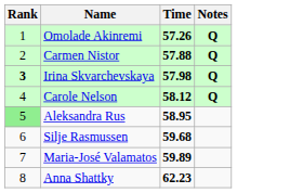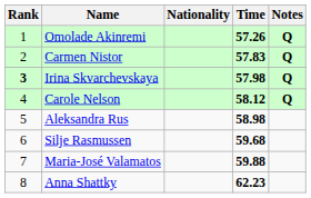 <table class="wikitable sortable" style="text-align:center">
 <tr>
 <th>Rank</th>
 <th>Name</th>
+<th>Nationality</th>
 <th>Time</th>
 <th>Notes</th>
 </tr>
 <tr bgcolor=ccffcc>
 <td>1</td>
 <td align=left><a href='#'>Omolade Akinremi</a></td>
+<td align=left></td>
 <td><strong>57.26</strong></td>
 <td><strong>Q</strong></td>
 </tr>
 <tr bgcolor=ccffcc>
 <td>2</td>
 <td align=left><a href='#'>Carmen Nistor</a></td>
-<td><strong>57.88</strong></td>
+<td align=left></td>
+<td><strong>57.83</strong></td>
 <td><strong>Q</strong></td>
 </tr>
 <tr bgcolor=ccffcc>
 <td><strong>3</strong></td>
 <td align=left><a href='#'>Irina Skvarchevskaya</a></td>
+<td align=left></td>
 <td><strong>57.98</strong></td>
 <td><strong>Q</strong></td>
 </tr>
 <tr bgcolor=ccffcc>
 <td>4</td>
 <td align=left><a href='#'>Carole Nelson</a></td>
+<td align=left></td>
 <td><strong>58.12</strong></td>
 <td><strong>Q</strong></td>
 </tr>
 <tr>
-<td style="background: lightgreen;">5</td>
+<td>5</td>
 <td align=left><a href='#'>Aleksandra Rus</a></td>
-<td><strong>58.95</strong></td>
+<td align=left></td>
+<td><strong>58.98</strong></td>
 <td></td>
 </tr>
 <tr>
 <td>6</td>
 <td align=left><a href='#'>Silje Rasmussen</a></td>
+<td align=left></td>
 <td><strong>59.68</strong></td>
 <td></td>
 </tr>
 <tr>
 <td>7</td>
 <td align=left><a href='#'>Maria-José Valamatos</a></td>
-<td><strong>59.89</strong></td>
+<td align=left></td>
+<td><strong>59.88</strong></td>
 <td></td>
 </tr>
 <tr>
 <td>8</td>
 <td align=left><a href='#'>Anna Shattky</a></td>
+<td align=left></td>
 <td><strong>62.23</strong></td>
 <td></td>
 </tr>
 </table>
